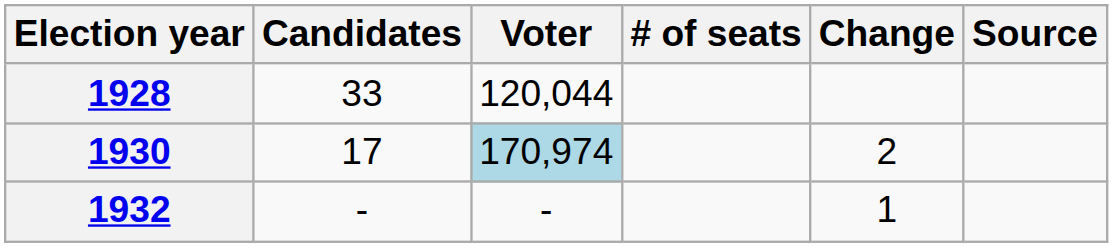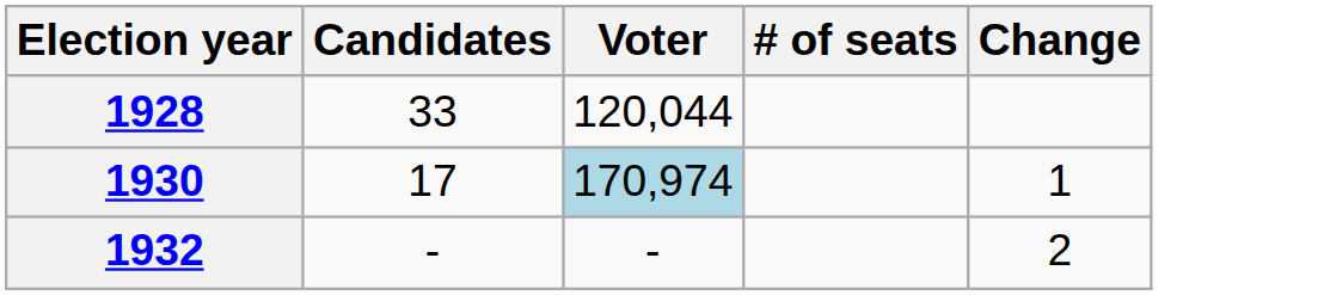 <table class="wikitable"  style="text-align:center">
 <tr>
 <th>Election year</th>
 <th>Candidates</th>
 <th>Voter</th>
 <th># of seats</th>
 <th>Change</th>
-<th>Source</th>
 </tr>
 <tr>
 <th><a href='#'>1928</a></th>
 <td>33</td>
 <td>120,044</td>
-<td></td>
 <td></td>
 <td></td>
 </tr>
 <tr>
 <th><a href='#'>1930</a></th>
 <td>17</td>
 <td style="background: lightblue;">170,974</td>
 <td></td>
-<td> 2</td>
-<td></td>
+<td> 1</td>
 </tr>
 <tr>
 <th><a href='#'>1932</a></th>
 <td>-</td>
 <td>-</td>
 <td></td>
-<td> 1</td>
-<td></td>
+<td> 2</td>
 </tr>
 </table>
